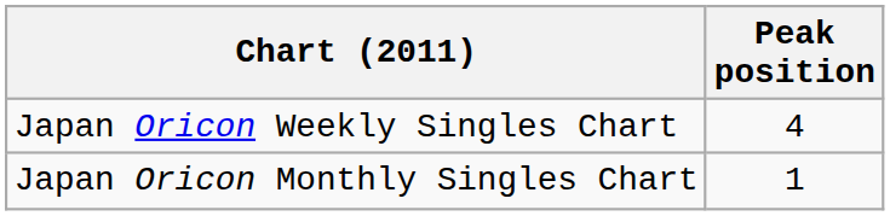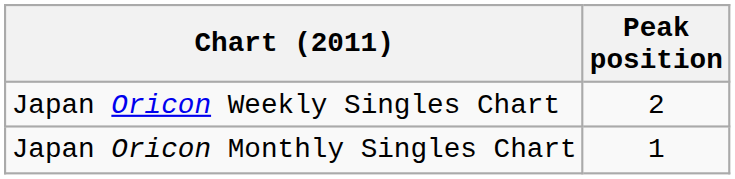 <table class="wikitable sortable">
 <tr>
 <th>Chart (2011)</th>
 <th>Peak<br>position</th>
 </tr>
 <tr>
 <td>Japan <em><a href='#'>Oricon</a></em> Weekly Singles Chart</td>
-<td align="center">4</td>
+<td align="center">2</td>
 </tr>
 <tr>
 <td>Japan <em>Oricon</em> Monthly Singles Chart</td>
 <td align="center">1</td>
 </tr>
 </table>
